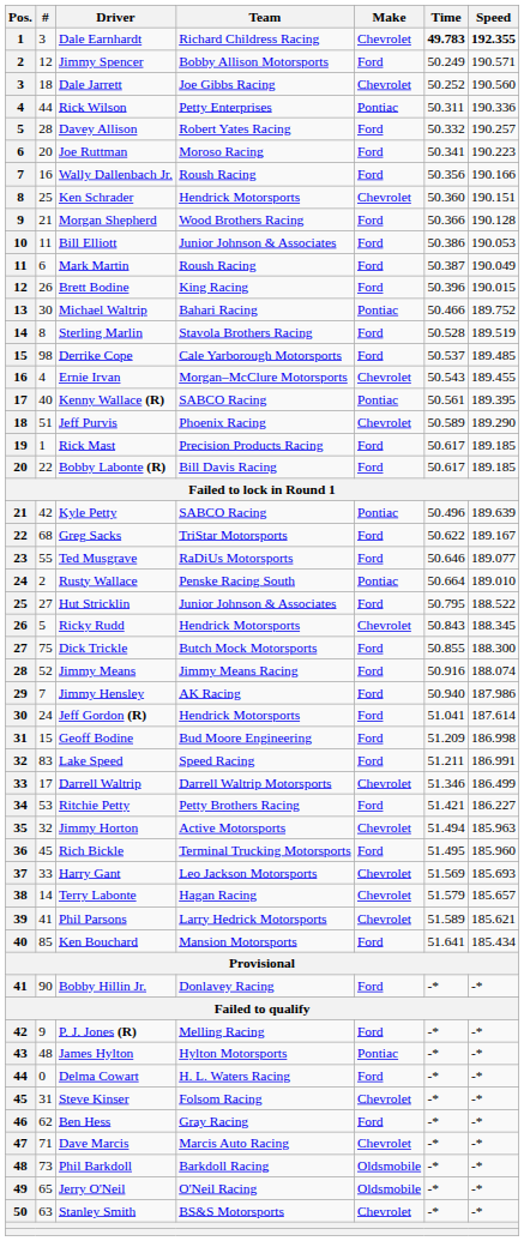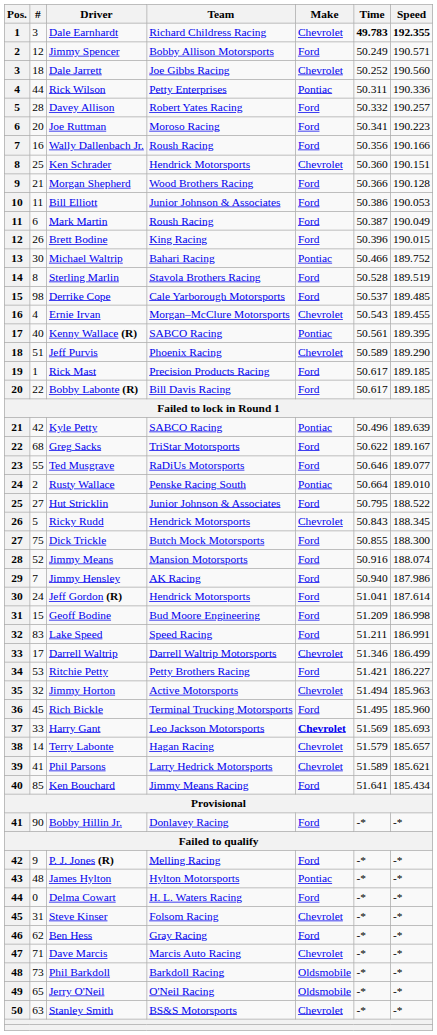 <table class="wikitable" style="font-size:95%">
 <tr>
 <th>Pos.</th>
 <th>#</th>
 <th>Driver</th>
 <th>Team</th>
 <th>Make</th>
 <th>Time</th>
 <th>Speed</th>
 </tr>
 <tr>
 <th>1</th>
 <td>3</td>
 <td><a href='#'>Dale Earnhardt</a></td>
 <td><a href='#'>Richard Childress Racing</a></td>
 <td><a href='#'>Chevrolet</a></td>
 <td><strong>49.783</strong></td>
 <td><strong>192.355</strong></td>
 </tr>
 <tr>
 <th>2</th>
 <td>12</td>
 <td><a href='#'>Jimmy Spencer</a></td>
 <td><a href='#'>Bobby Allison Motorsports</a></td>
 <td><a href='#'>Ford</a></td>
 <td>50.249</td>
 <td>190.571</td>
 </tr>
 <tr>
 <th>3</th>
 <td>18</td>
 <td><a href='#'>Dale Jarrett</a></td>
 <td><a href='#'>Joe Gibbs Racing</a></td>
 <td><a href='#'>Chevrolet</a></td>
 <td>50.252</td>
 <td>190.560</td>
 </tr>
 <tr>
 <th>4</th>
 <td>44</td>
 <td><a href='#'>Rick Wilson</a></td>
 <td><a href='#'>Petty Enterprises</a></td>
 <td><a href='#'>Pontiac</a></td>
 <td>50.311</td>
 <td>190.336</td>
 </tr>
 <tr>
 <th>5</th>
 <td>28</td>
 <td><a href='#'>Davey Allison</a></td>
 <td><a href='#'>Robert Yates Racing</a></td>
 <td><a href='#'>Ford</a></td>
 <td>50.332</td>
 <td>190.257</td>
 </tr>
 <tr>
 <th>6</th>
 <td>20</td>
 <td><a href='#'>Joe Ruttman</a></td>
 <td><a href='#'>Moroso Racing</a></td>
 <td><a href='#'>Ford</a></td>
 <td>50.341</td>
 <td>190.223</td>
 </tr>
 <tr>
 <th>7</th>
 <td>16</td>
 <td><a href='#'>Wally Dallenbach Jr.</a></td>
 <td><a href='#'>Roush Racing</a></td>
 <td><a href='#'>Ford</a></td>
 <td>50.356</td>
 <td>190.166</td>
 </tr>
 <tr>
 <th>8</th>
 <td>25</td>
 <td><a href='#'>Ken Schrader</a></td>
 <td><a href='#'>Hendrick Motorsports</a></td>
 <td><a href='#'>Chevrolet</a></td>
 <td>50.360</td>
 <td>190.151</td>
 </tr>
 <tr>
 <th>9</th>
 <td>21</td>
 <td><a href='#'>Morgan Shepherd</a></td>
 <td><a href='#'>Wood Brothers Racing</a></td>
 <td><a href='#'>Ford</a></td>
 <td>50.366</td>
 <td>190.128</td>
 </tr>
 <tr>
 <th>10</th>
 <td>11</td>
 <td><a href='#'>Bill Elliott</a></td>
 <td><a href='#'>Junior Johnson & Associates</a></td>
 <td><a href='#'>Ford</a></td>
 <td>50.386</td>
 <td>190.053</td>
 </tr>
 <tr>
 <th>11</th>
 <td>6</td>
 <td><a href='#'>Mark Martin</a></td>
 <td><a href='#'>Roush Racing</a></td>
 <td><a href='#'>Ford</a></td>
 <td>50.387</td>
 <td>190.049</td>
 </tr>
 <tr>
 <th>12</th>
 <td>26</td>
 <td><a href='#'>Brett Bodine</a></td>
 <td><a href='#'>King Racing</a></td>
 <td><a href='#'>Ford</a></td>
 <td>50.396</td>
 <td>190.015</td>
 </tr>
 <tr>
 <th>13</th>
 <td>30</td>
 <td><a href='#'>Michael Waltrip</a></td>
 <td><a href='#'>Bahari Racing</a></td>
 <td><a href='#'>Pontiac</a></td>
 <td>50.466</td>
 <td>189.752</td>
 </tr>
 <tr>
 <th>14</th>
 <td>8</td>
 <td><a href='#'>Sterling Marlin</a></td>
 <td><a href='#'>Stavola Brothers Racing</a></td>
 <td><a href='#'>Ford</a></td>
 <td>50.528</td>
 <td>189.519</td>
 </tr>
 <tr>
 <th>15</th>
 <td>98</td>
 <td><a href='#'>Derrike Cope</a></td>
 <td><a href='#'>Cale Yarborough Motorsports</a></td>
 <td><a href='#'>Ford</a></td>
 <td>50.537</td>
 <td>189.485</td>
 </tr>
 <tr>
 <th>16</th>
 <td>4</td>
 <td><a href='#'>Ernie Irvan</a></td>
 <td><a href='#'>Morgan–McClure Motorsports</a></td>
 <td><a href='#'>Chevrolet</a></td>
 <td>50.543</td>
 <td>189.455</td>
 </tr>
 <tr>
 <th>17</th>
 <td>40</td>
 <td><a href='#'>Kenny Wallace</a> <strong>(R)</strong></td>
 <td><a href='#'>SABCO Racing</a></td>
 <td><a href='#'>Pontiac</a></td>
 <td>50.561</td>
 <td>189.395</td>
 </tr>
 <tr>
 <th>18</th>
 <td>51</td>
 <td><a href='#'>Jeff Purvis</a></td>
 <td><a href='#'>Phoenix Racing</a></td>
 <td><a href='#'>Chevrolet</a></td>
 <td>50.589</td>
 <td>189.290</td>
 </tr>
 <tr>
 <th>19</th>
 <td>1</td>
 <td><a href='#'>Rick Mast</a></td>
 <td><a href='#'>Precision Products Racing</a></td>
 <td><a href='#'>Ford</a></td>
 <td>50.617</td>
 <td>189.185</td>
 </tr>
 <tr>
 <th>20</th>
 <td>22</td>
 <td><a href='#'>Bobby Labonte</a> <strong>(R)</strong></td>
 <td><a href='#'>Bill Davis Racing</a></td>
 <td><a href='#'>Ford</a></td>
 <td>50.617</td>
 <td>189.185</td>
 </tr>
 <tr>
 <th colspan="7">Failed to lock in Round 1</th>
 </tr>
 <tr>
 <th>21</th>
 <td>42</td>
 <td><a href='#'>Kyle Petty</a></td>
 <td><a href='#'>SABCO Racing</a></td>
 <td><a href='#'>Pontiac</a></td>
 <td>50.496</td>
 <td>189.639</td>
 </tr>
 <tr>
 <th>22</th>
 <td>68</td>
 <td><a href='#'>Greg Sacks</a></td>
 <td><a href='#'>TriStar Motorsports</a></td>
 <td><a href='#'>Ford</a></td>
 <td>50.622</td>
 <td>189.167</td>
 </tr>
 <tr>
 <th>23</th>
 <td>55</td>
 <td><a href='#'>Ted Musgrave</a></td>
 <td><a href='#'>RaDiUs Motorsports</a></td>
 <td><a href='#'>Ford</a></td>
 <td>50.646</td>
 <td>189.077</td>
 </tr>
 <tr>
 <th>24</th>
 <td>2</td>
 <td><a href='#'>Rusty Wallace</a></td>
 <td><a href='#'>Penske Racing South</a></td>
 <td><a href='#'>Pontiac</a></td>
 <td>50.664</td>
 <td>189.010</td>
 </tr>
 <tr>
 <th>25</th>
 <td>27</td>
 <td><a href='#'>Hut Stricklin</a></td>
 <td><a href='#'>Junior Johnson & Associates</a></td>
 <td><a href='#'>Ford</a></td>
 <td>50.795</td>
 <td>188.522</td>
 </tr>
 <tr>
 <th>26</th>
 <td>5</td>
 <td><a href='#'>Ricky Rudd</a></td>
 <td><a href='#'>Hendrick Motorsports</a></td>
 <td><a href='#'>Chevrolet</a></td>
 <td>50.843</td>
 <td>188.345</td>
 </tr>
 <tr>
 <th>27</th>
 <td>75</td>
 <td><a href='#'>Dick Trickle</a></td>
 <td><a href='#'>Butch Mock Motorsports</a></td>
 <td><a href='#'>Ford</a></td>
 <td>50.855</td>
 <td>188.300</td>
 </tr>
 <tr>
 <th>28</th>
 <td>52</td>
 <td><a href='#'>Jimmy Means</a></td>
-<td><a href='#'>Jimmy Means Racing</a></td>
+<td><a href='#'>Mansion Motorsports</a></td>
 <td><a href='#'>Ford</a></td>
 <td>50.916</td>
 <td>188.074</td>
 </tr>
 <tr>
 <th>29</th>
 <td>7</td>
 <td><a href='#'>Jimmy Hensley</a></td>
 <td><a href='#'>AK Racing</a></td>
 <td><a href='#'>Ford</a></td>
 <td>50.940</td>
 <td>187.986</td>
 </tr>
 <tr>
 <th>30</th>
 <td>24</td>
 <td><a href='#'>Jeff Gordon</a> <strong>(R)</strong></td>
 <td><a href='#'>Hendrick Motorsports</a></td>
 <td><a href='#'>Ford</a></td>
 <td>51.041</td>
 <td>187.614</td>
 </tr>
 <tr>
 <th>31</th>
 <td>15</td>
 <td><a href='#'>Geoff Bodine</a></td>
 <td><a href='#'>Bud Moore Engineering</a></td>
 <td><a href='#'>Ford</a></td>
 <td>51.209</td>
 <td>186.998</td>
 </tr>
 <tr>
 <th>32</th>
 <td>83</td>
 <td><a href='#'>Lake Speed</a></td>
 <td><a href='#'>Speed Racing</a></td>
 <td><a href='#'>Ford</a></td>
 <td>51.211</td>
 <td>186.991</td>
 </tr>
 <tr>
 <th>33</th>
 <td>17</td>
 <td><a href='#'>Darrell Waltrip</a></td>
 <td><a href='#'>Darrell Waltrip Motorsports</a></td>
 <td><a href='#'>Chevrolet</a></td>
 <td>51.346</td>
 <td>186.499</td>
 </tr>
 <tr>
 <th>34</th>
 <td>53</td>
 <td><a href='#'>Ritchie Petty</a></td>
 <td><a href='#'>Petty Brothers Racing</a></td>
 <td><a href='#'>Ford</a></td>
 <td>51.421</td>
 <td>186.227</td>
 </tr>
 <tr>
 <th>35</th>
 <td>32</td>
 <td><a href='#'>Jimmy Horton</a></td>
 <td><a href='#'>Active Motorsports</a></td>
 <td><a href='#'>Chevrolet</a></td>
 <td>51.494</td>
 <td>185.963</td>
 </tr>
 <tr>
 <th>36</th>
 <td>45</td>
 <td><a href='#'>Rich Bickle</a></td>
 <td><a href='#'>Terminal Trucking Motorsports</a></td>
 <td><a href='#'>Ford</a></td>
 <td>51.495</td>
 <td>185.960</td>
 </tr>
 <tr>
 <th>37</th>
 <td>33</td>
 <td><a href='#'>Harry Gant</a></td>
 <td><a href='#'>Leo Jackson Motorsports</a></td>
-<td><a href='#'>Chevrolet</a></td>
+<td><strong><a href='#'>Chevrolet</a></strong></td>
 <td>51.569</td>
 <td>185.693</td>
 </tr>
 <tr>
 <th>38</th>
 <td>14</td>
 <td><a href='#'>Terry Labonte</a></td>
 <td><a href='#'>Hagan Racing</a></td>
 <td><a href='#'>Chevrolet</a></td>
 <td>51.579</td>
 <td>185.657</td>
 </tr>
 <tr>
 <th>39</th>
 <td>41</td>
 <td><a href='#'>Phil Parsons</a></td>
 <td><a href='#'>Larry Hedrick Motorsports</a></td>
 <td><a href='#'>Chevrolet</a></td>
 <td>51.589</td>
 <td>185.621</td>
 </tr>
 <tr>
 <th>40</th>
 <td>85</td>
 <td><a href='#'>Ken Bouchard</a></td>
-<td><a href='#'>Mansion Motorsports</a></td>
+<td><a href='#'>Jimmy Means Racing</a></td>
 <td><a href='#'>Ford</a></td>
 <td>51.641</td>
 <td>185.434</td>
 </tr>
 <tr>
 <th colspan="7">Provisional</th>
 </tr>
 <tr>
 <th>41</th>
 <td>90</td>
 <td><a href='#'>Bobby Hillin Jr.</a></td>
 <td><a href='#'>Donlavey Racing</a></td>
 <td><a href='#'>Ford</a></td>
 <td>-*</td>
 <td>-*</td>
 </tr>
 <tr>
 <th colspan="7">Failed to qualify</th>
 </tr>
 <tr>
 <th>42</th>
 <td>9</td>
 <td><a href='#'>P. J. Jones</a> <strong>(R)</strong></td>
 <td><a href='#'>Melling Racing</a></td>
 <td><a href='#'>Ford</a></td>
 <td>-*</td>
 <td>-*</td>
 </tr>
 <tr>
 <th>43</th>
 <td>48</td>
 <td><a href='#'>James Hylton</a></td>
 <td><a href='#'>Hylton Motorsports</a></td>
 <td><a href='#'>Pontiac</a></td>
 <td>-*</td>
 <td>-*</td>
 </tr>
 <tr>
 <th>44</th>
 <td>0</td>
 <td><a href='#'>Delma Cowart</a></td>
 <td><a href='#'>H. L. Waters Racing</a></td>
 <td><a href='#'>Ford</a></td>
 <td>-*</td>
 <td>-*</td>
 </tr>
 <tr>
 <th>45</th>
 <td>31</td>
 <td><a href='#'>Steve Kinser</a></td>
 <td><a href='#'>Folsom Racing</a></td>
 <td><a href='#'>Chevrolet</a></td>
 <td>-*</td>
 <td>-*</td>
 </tr>
 <tr>
 <th>46</th>
 <td>62</td>
 <td><a href='#'>Ben Hess</a></td>
 <td><a href='#'>Gray Racing</a></td>
 <td><a href='#'>Ford</a></td>
 <td>-*</td>
 <td>-*</td>
 </tr>
 <tr>
 <th>47</th>
 <td>71</td>
 <td><a href='#'>Dave Marcis</a></td>
 <td><a href='#'>Marcis Auto Racing</a></td>
 <td><a href='#'>Chevrolet</a></td>
 <td>-*</td>
 <td>-*</td>
 </tr>
 <tr>
 <th>48</th>
 <td>73</td>
 <td><a href='#'>Phil Barkdoll</a></td>
 <td><a href='#'>Barkdoll Racing</a></td>
 <td><a href='#'>Oldsmobile</a></td>
 <td>-*</td>
 <td>-*</td>
 </tr>
 <tr>
 <th>49</th>
 <td>65</td>
 <td><a href='#'>Jerry O'Neil</a></td>
 <td><a href='#'>O'Neil Racing</a></td>
 <td><a href='#'>Oldsmobile</a></td>
 <td>-*</td>
 <td>-*</td>
 </tr>
 <tr>
 <th>50</th>
 <td>63</td>
 <td><a href='#'>Stanley Smith</a></td>
 <td><a href='#'>BS&S Motorsports</a></td>
 <td><a href='#'>Chevrolet</a></td>
 <td>-*</td>
 <td>-*</td>
 </tr>
 <tr>
 <th colspan="7"></th>
 </tr>
 <tr>
 <th colspan="7"></th>
 </tr>
 </table>
